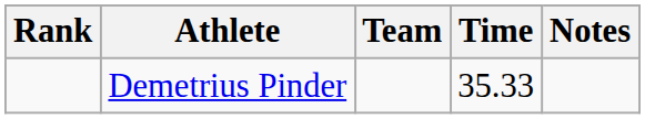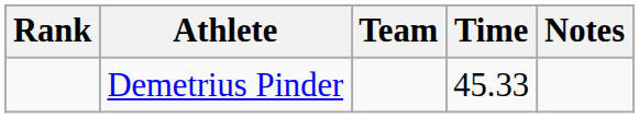 <table class="wikitable sortable">
 <tr>
 <th>Rank</th>
 <th>Athlete</th>
 <th>Team</th>
 <th>Time</th>
 <th>Notes</th>
 </tr>
 <tr>
 <td align=center></td>
 <td><a href='#'>Demetrius Pinder</a></td>
 <td></td>
-<td>35.33</td>
+<td>45.33</td>
 <td></td>
 </tr>
 </table>
